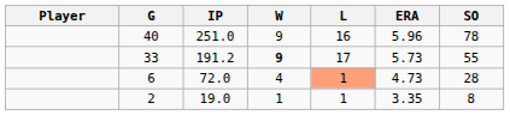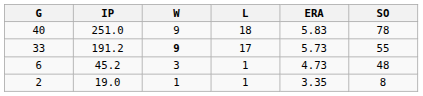 <table class="wikitable sortable">
 <tr>
-<th bgcolor="#DDDDFF" width="16%">Player</th>
 <th bgcolor="#DDDDFF" width="9%">G</th>
 <th bgcolor="#DDDDFF" width="9%">IP</th>
 <th bgcolor="#DDDDFF" width="9%">W</th>
 <th bgcolor="#DDDDFF" width="9%">L</th>
 <th bgcolor="#DDDDFF" width="9%">ERA</th>
 <th bgcolor="#DDDDFF" width="9%">SO</th>
 </tr>
 <tr align="center">
-<td></td>
 <td>40</td>
 <td>251.0</td>
 <td>9</td>
-<td>16</td>
-<td>5.96</td>
+<td>18</td>
+<td>5.83</td>
 <td>78</td>
 </tr>
 <tr align="center">
-<td></td>
 <td>33</td>
 <td>191.2</td>
 <td><strong>9</strong></td>
 <td>17</td>
 <td>5.73</td>
 <td>55</td>
 </tr>
 <tr align="center">
-<td></td>
 <td>6</td>
-<td>72.0</td>
-<td>4</td>
-<td style="background: lightsalmon;">1</td>
+<td>45.2</td>
+<td>3</td>
+<td>1</td>
 <td>4.73</td>
-<td>28</td>
+<td>48</td>
 </tr>
 <tr align="center">
-<td></td>
 <td>2</td>
 <td>19.0</td>
 <td>1</td>
 <td>1</td>
 <td>3.35</td>
 <td>8</td>
 </tr>
 </table>
